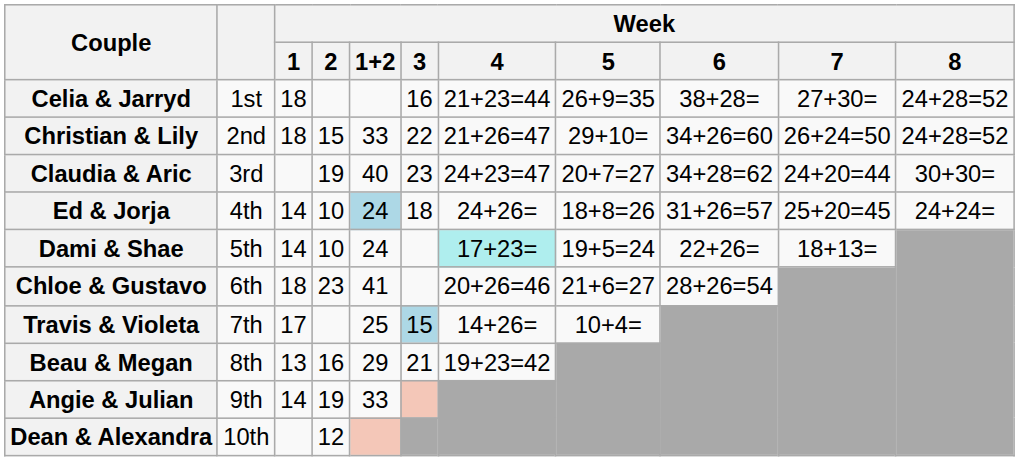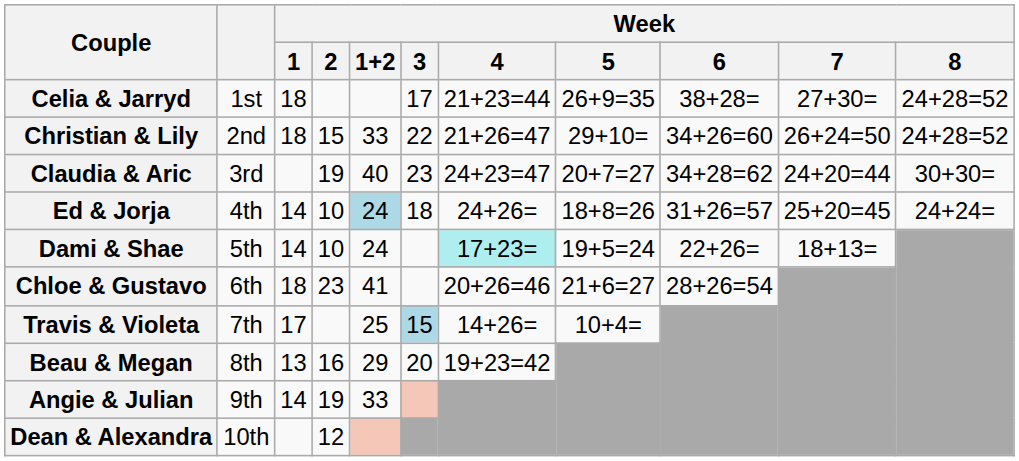 <table class="wikitable sortable" style="text-align:center; font-size:95%">
 <tr>
 <th rowspan="2" scope="col">Couple</th>
 <th rowspan="2" scope="col"></th>
 <th colspan="9">Week</th>
 </tr>
 <tr>
 <th scope="col">1</th>
 <th scope="col">2</th>
 <th scope="col">1+2</th>
 <th scope="col">3</th>
 <th scope="col">4</th>
 <th scope="col">5</th>
 <th scope="col">6</th>
 <th scope="col">7</th>
 <th scope="col">8</th>
 </tr>
 <tr>
 <th scope="row">Celia & Jarryd</th>
 <td>1st</td>
 <td>18</td>
 <td></td>
 <td></td>
-<td>16</td>
+<td>17</td>
 <td>21+23=44</td>
 <td>26+9=35</td>
 <td>38+28=</td>
 <td>27+30=</td>
 <td>24+28=52</td>
 </tr>
 <tr>
 <th scope="row">Christian & Lily</th>
 <td>2nd</td>
 <td>18</td>
 <td>15</td>
 <td>33</td>
 <td>22</td>
 <td>21+26=47</td>
 <td>29+10=</td>
 <td>34+26=60</td>
 <td>26+24=50</td>
 <td>24+28=52</td>
 </tr>
 <tr>
 <th scope="row">Claudia & Aric</th>
 <td>3rd</td>
 <td></td>
 <td>19</td>
 <td>40</td>
 <td>23</td>
 <td>24+23=47</td>
 <td>20+7=27</td>
 <td>34+28=62</td>
 <td>24+20=44</td>
 <td>30+30=</td>
 </tr>
 <tr>
 <th scope="row">Ed & Jorja</th>
 <td>4th</td>
 <td>14</td>
 <td>10</td>
 <td bgcolor="lightblue">24</td>
 <td>18</td>
 <td>24+26=</td>
 <td>18+8=26</td>
 <td>31+26=57</td>
 <td>25+20=45</td>
 <td>24+24=</td>
 </tr>
 <tr>
 <th scope="row">Dami & Shae</th>
 <td>5th</td>
 <td>14</td>
 <td>10</td>
 <td>24</td>
 <td></td>
 <td style="background: paleturquoise;">17+23=</td>
 <td>19+5=24</td>
 <td>22+26=</td>
 <td>18+13=</td>
 <td rowspan="6" bgcolor="darkgray"></td>
 </tr>
 <tr>
 <th scope="row">Chloe & Gustavo</th>
 <td>6th</td>
 <td>18</td>
 <td>23</td>
 <td>41</td>
 <td></td>
 <td>20+26=46</td>
 <td>21+6=27</td>
 <td>28+26=54</td>
 <td rowspan="5" bgcolor="darkgray"></td>
 </tr>
 <tr>
 <th scope="row">Travis & Violeta</th>
 <td>7th</td>
 <td>17</td>
 <td></td>
 <td>25</td>
 <td bgcolor="lightblue">15</td>
 <td>14+26=</td>
 <td>10+4=</td>
 <td rowspan="4" bgcolor="darkgray"></td>
 </tr>
 <tr>
 <th scope="row">Beau & Megan</th>
 <td>8th</td>
 <td>13</td>
 <td>16</td>
 <td>29</td>
-<td>21</td>
+<td>20</td>
 <td>19+23=42</td>
 <td rowspan="3" bgcolor="darkgray"></td>
 </tr>
 <tr>
 <th scope="row">Angie & Julian</th>
 <td>9th</td>
 <td>14</td>
 <td>19</td>
 <td>33</td>
 <td bgcolor="f4c7b8"></td>
 <td rowspan="2" bgcolor="darkgray"></td>
 </tr>
 <tr>
 <th scope="row">Dean & Alexandra</th>
 <td>10th</td>
 <td></td>
 <td>12</td>
 <td bgcolor="f4c7b8"></td>
 <td bgcolor="darkgray"></td>
 </tr>
 </table>
